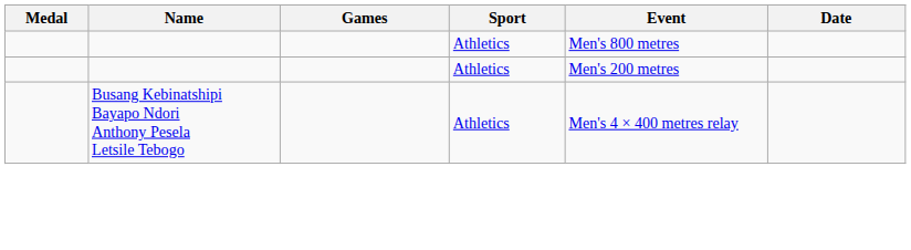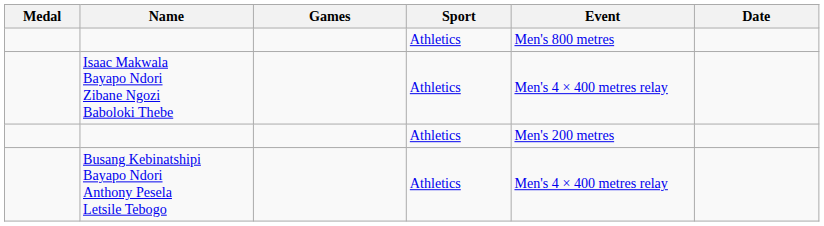 <table class="wikitable sortable" style="font-size:90%">
 <tr>
 <th width="70">Medal</th>
 <th width="170">Name</th>
 <th width="150">Games</th>
 <th width="100">Sport</th>
 <th width="180">Event</th>
 <th width="120">Date</th>
 </tr>
 <tr>
 <td></td>
 <td></td>
 <td></td>
 <td> <a href='#'>Athletics</a></td>
 <td><a href='#'>Men's 800 metres</a></td>
 <td></td>
 </tr>
 <tr>
 <td></td>
+<td><a href='#'>Isaac Makwala</a><br><a href='#'>Bayapo Ndori</a><br><a href='#'>Zibane Ngozi</a><br><a href='#'>Baboloki Thebe</a></td>
+<td></td>
+<td> <a href='#'>Athletics</a></td>
+<td><a href='#'>Men's 4 × 400 metres relay</a></td>
+<td></td>
+</tr>
+<tr>
+<td></td>
 <td></td>
 <td></td>
 <td> <a href='#'>Athletics</a></td>
 <td><a href='#'>Men's 200 metres</a></td>
 <td></td>
 </tr>
 <tr>
 <td></td>
 <td><a href='#'>Busang Kebinatshipi</a><br><a href='#'>Bayapo Ndori</a><br><a href='#'>Anthony Pesela</a><br><a href='#'>Letsile Tebogo</a></td>
 <td></td>
 <td> <a href='#'>Athletics</a></td>
 <td><a href='#'>Men's 4 × 400 metres relay</a></td>
 <td></td>
 </tr>
 </table>
